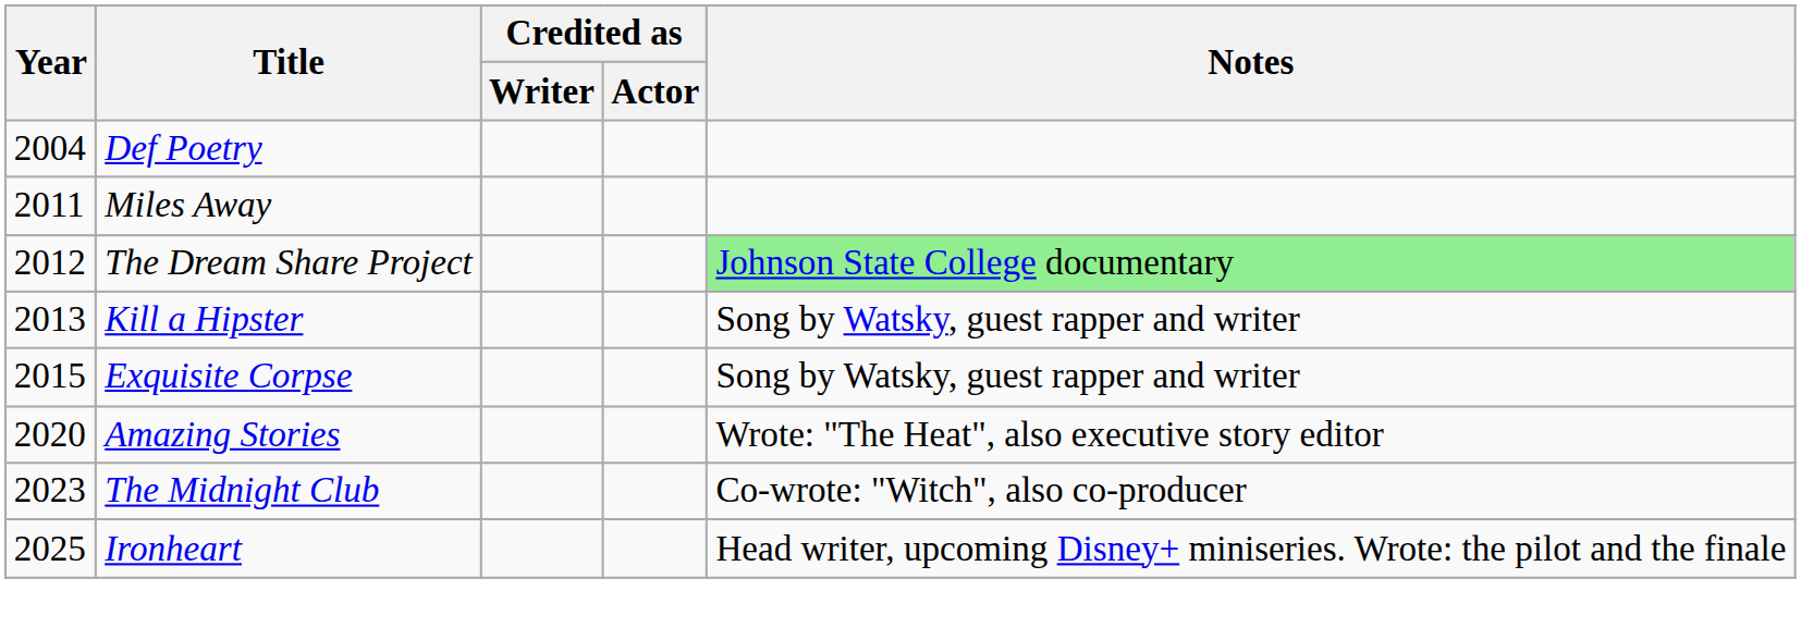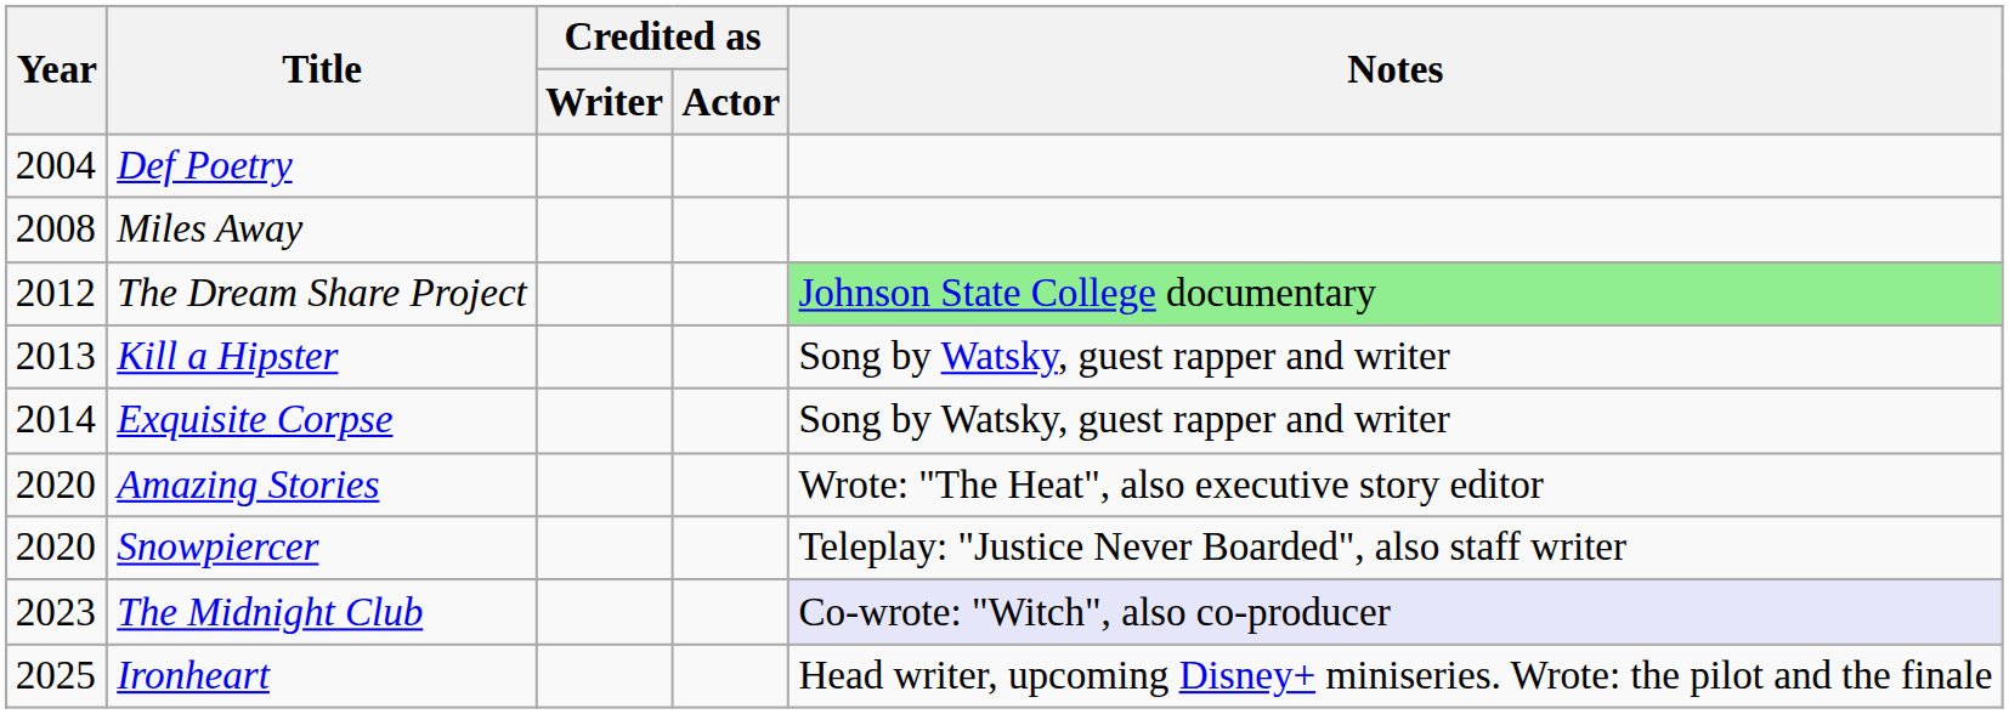 <table class="wikitable">
 <tr>
 <th rowspan="2" style="width:33px;">Year</th>
 <th rowspan="2">Title</th>
 <th colspan="2">Credited as</th>
 <th rowspan="2">Notes</th>
 </tr>
 <tr>
 <th>Writer</th>
 <th>Actor</th>
 </tr>
 <tr>
 <td>2004</td>
 <td><em><a href='#'>Def Poetry</a></em></td>
 <td></td>
 <td></td>
 <td></td>
 </tr>
 <tr>
-<td>2011</td>
+<td>2008</td>
 <td><em>Miles Away</em></td>
 <td></td>
 <td></td>
 <td></td>
 </tr>
 <tr>
 <td>2012</td>
 <td><em>The Dream Share Project</em></td>
 <td></td>
 <td></td>
 <td style="background: lightgreen;"><a href='#'>Johnson State College</a> documentary</td>
 </tr>
 <tr>
 <td>2013</td>
 <td><em><a href='#'>Kill a Hipster</a></em></td>
 <td></td>
 <td></td>
 <td>Song by <a href='#'>Watsky</a>, guest rapper and writer</td>
 </tr>
 <tr>
-<td>2015</td>
+<td>2014</td>
 <td><em><a href='#'>Exquisite Corpse</a></em></td>
 <td></td>
 <td></td>
 <td>Song by Watsky, guest rapper and writer</td>
 </tr>
 <tr>
 <td>2020</td>
 <td><em><a href='#'>Amazing Stories</a></em></td>
 <td></td>
 <td></td>
 <td>Wrote: "The Heat", also executive story editor</td>
 </tr>
 <tr>
+<td>2020</td>
+<td><em><a href='#'>Snowpiercer</a></em></td>
+<td></td>
+<td></td>
+<td>Teleplay: "Justice Never Boarded", also staff writer</td>
+</tr>
+<tr>
 <td>2023</td>
 <td><em><a href='#'>The Midnight Club</a></em></td>
 <td></td>
 <td></td>
-<td>Co-wrote: "Witch", also co-producer</td>
+<td style="background: lavender;">Co-wrote: "Witch", also co-producer</td>
 </tr>
 <tr>
 <td>2025</td>
 <td><em><a href='#'>Ironheart</a></em></td>
 <td></td>
 <td></td>
 <td>Head writer, upcoming <a href='#'>Disney+</a> miniseries. Wrote: the pilot and the finale</td>
 </tr>
 </table>
